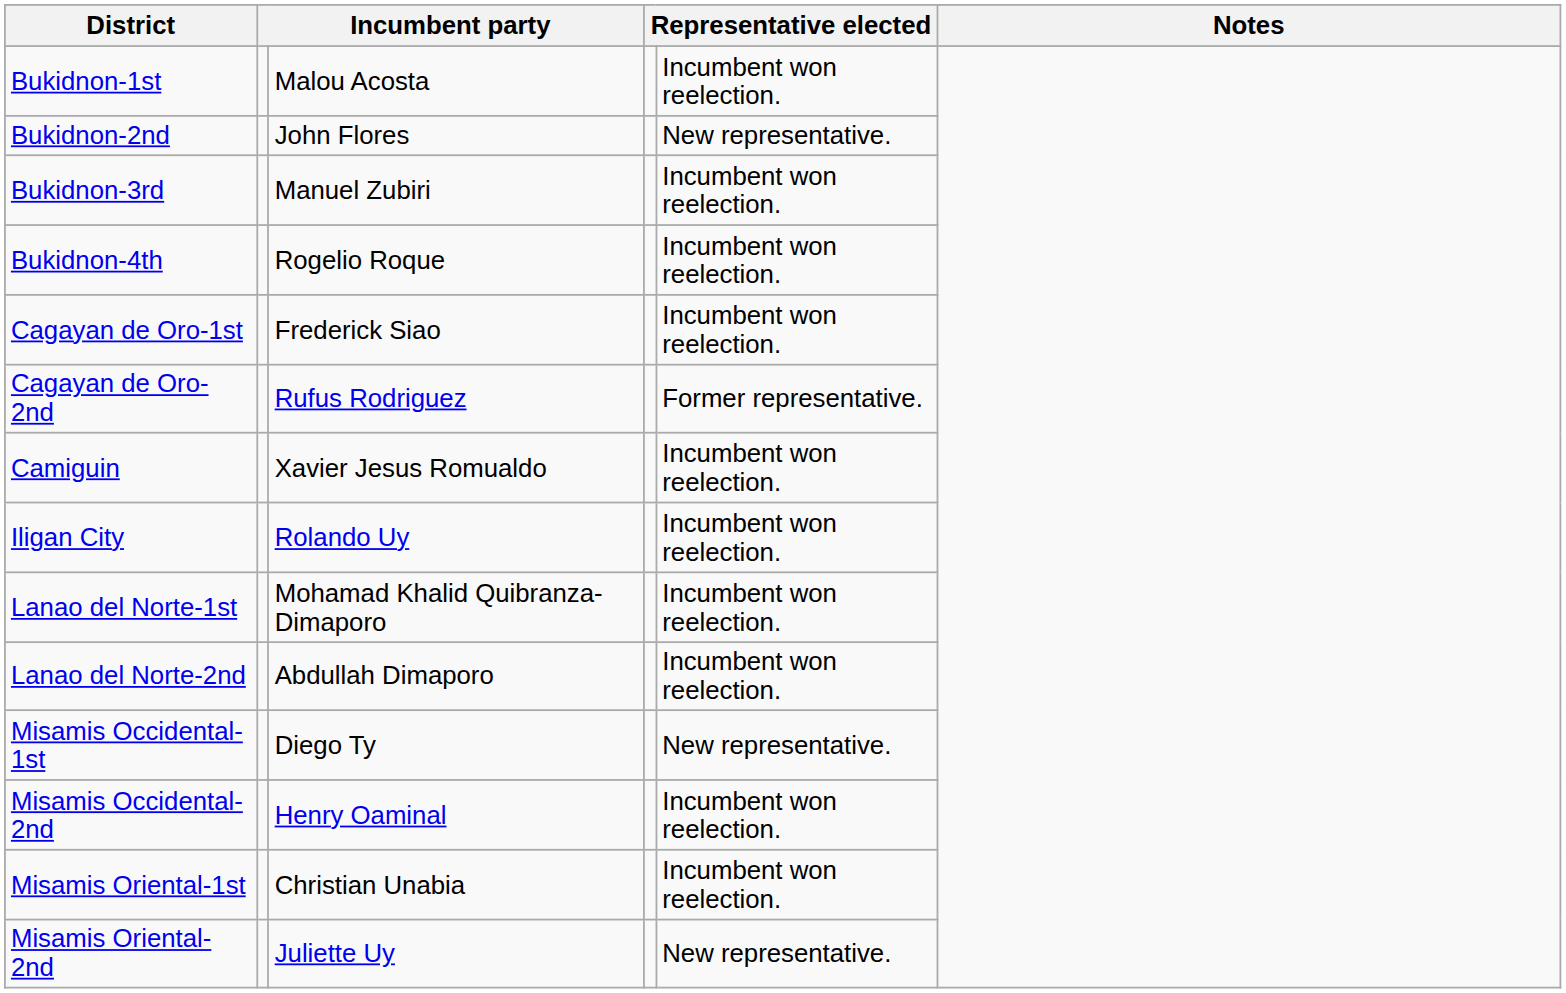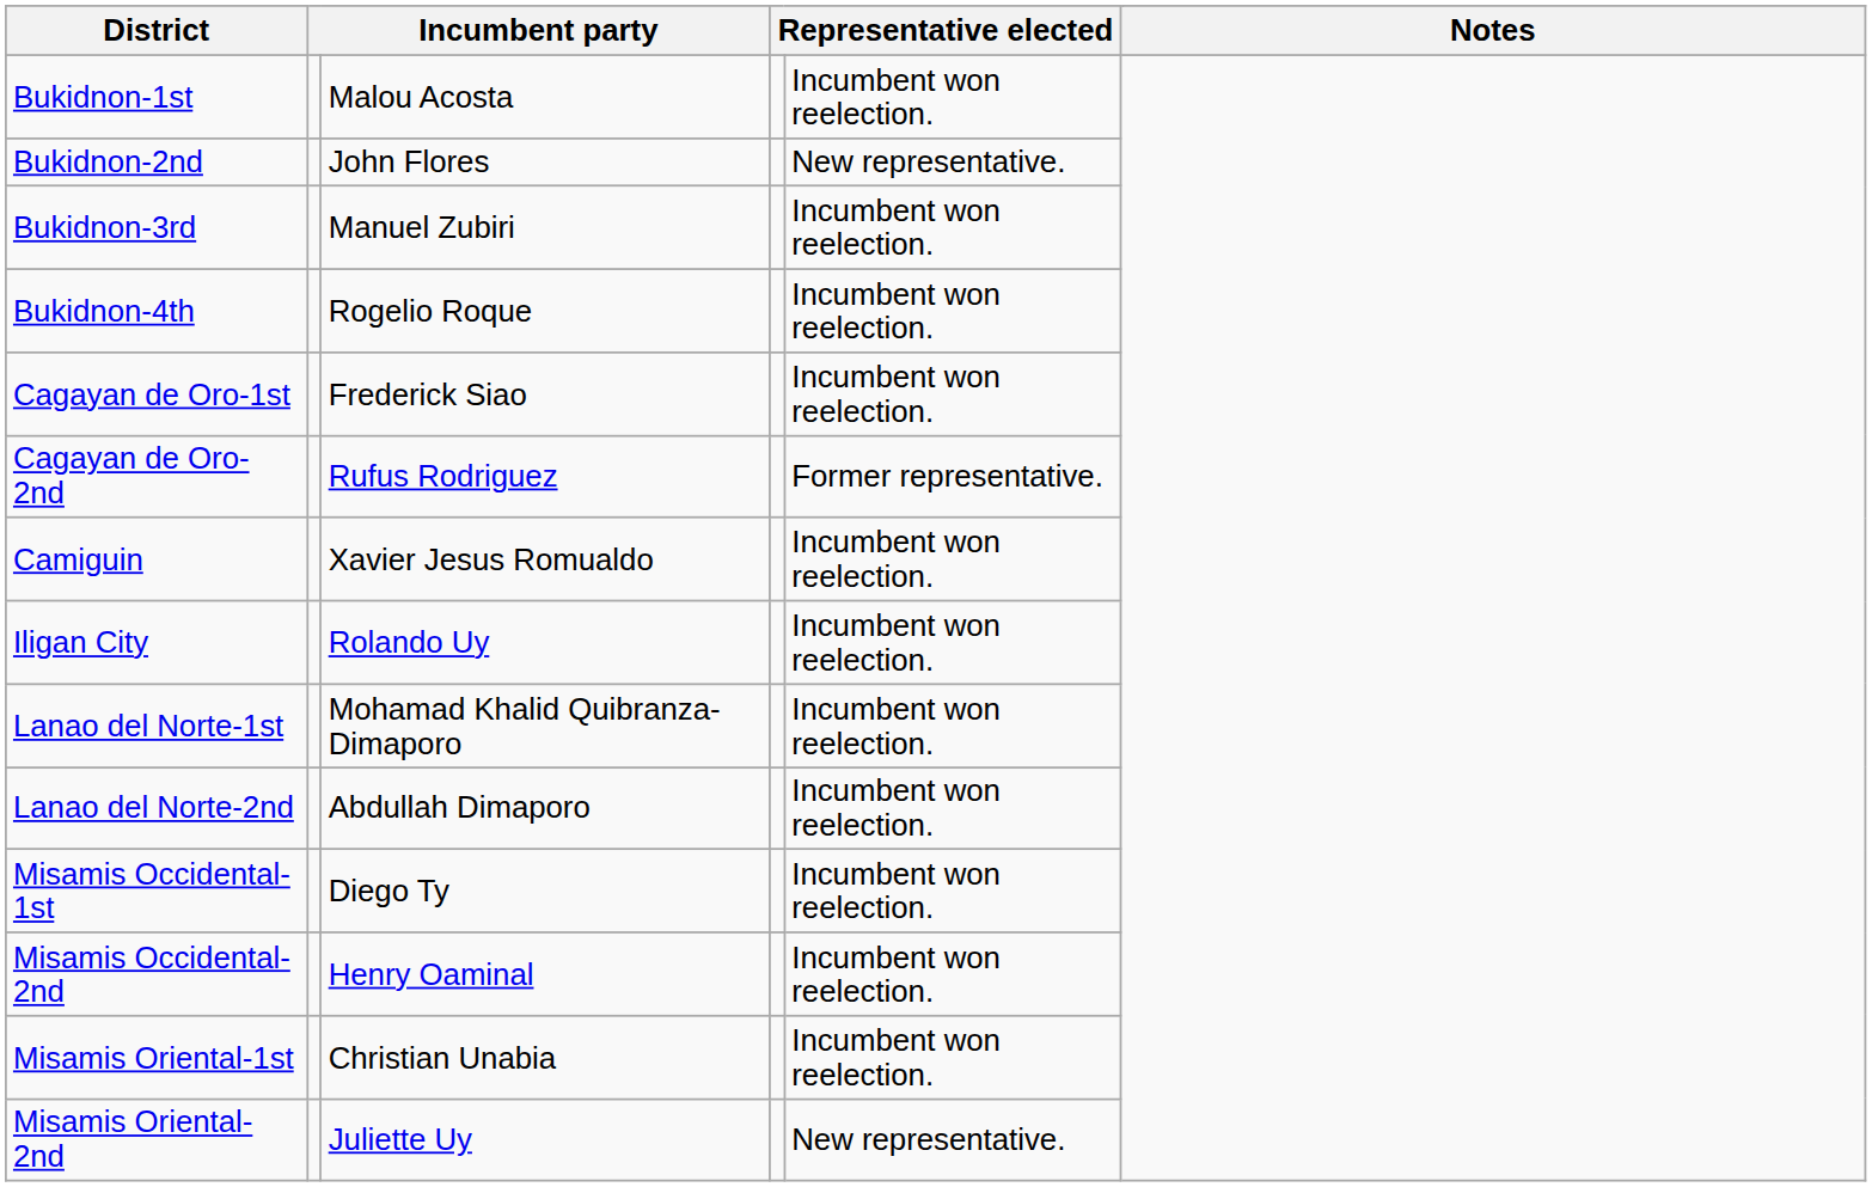 <table class=wikitable style="font-size:90%;">
 <tr>
 <th>District</th>
 <th colspan=2>Incumbent party</th>
 <th colspan=3>Representative elected</th>
 <th width=40%>Notes</th>
 </tr>
 <tr>
 <td><a href='#'>Bukidnon-1st</a></td>
 <td></td>
 <td>Malou Acosta</td>
 <td></td>
 <td>Incumbent won reelection.</td>
 </tr>
 <tr>
 <td><a href='#'>Bukidnon-2nd</a></td>
 <td></td>
 <td>John Flores</td>
 <td></td>
 <td>New representative.</td>
 </tr>
 <tr>
 <td><a href='#'>Bukidnon-3rd</a></td>
 <td></td>
 <td>Manuel Zubiri</td>
 <td></td>
 <td>Incumbent won reelection.</td>
 </tr>
 <tr>
 <td><a href='#'>Bukidnon-4th</a></td>
 <td></td>
 <td>Rogelio Roque</td>
 <td></td>
 <td>Incumbent won reelection.</td>
 </tr>
 <tr>
 <td><a href='#'>Cagayan de Oro-1st</a></td>
 <td></td>
 <td>Frederick Siao</td>
 <td></td>
 <td>Incumbent won reelection.</td>
 </tr>
 <tr>
 <td><a href='#'>Cagayan de Oro-2nd</a></td>
 <td></td>
 <td><a href='#'>Rufus Rodriguez</a></td>
 <td></td>
 <td>Former representative.</td>
 </tr>
 <tr>
 <td><a href='#'>Camiguin</a></td>
 <td></td>
 <td>Xavier Jesus Romualdo</td>
 <td></td>
 <td>Incumbent won reelection.</td>
 </tr>
 <tr>
 <td><a href='#'>Iligan City</a></td>
 <td></td>
 <td><a href='#'>Rolando Uy</a></td>
 <td></td>
 <td>Incumbent won reelection.</td>
 </tr>
 <tr>
 <td><a href='#'>Lanao del Norte-1st</a></td>
 <td></td>
 <td>Mohamad Khalid Quibranza-Dimaporo</td>
 <td></td>
 <td>Incumbent won reelection.</td>
 </tr>
 <tr>
 <td><a href='#'>Lanao del Norte-2nd</a></td>
 <td></td>
 <td>Abdullah Dimaporo</td>
 <td></td>
 <td>Incumbent won reelection.</td>
 </tr>
 <tr>
 <td><a href='#'>Misamis Occidental-1st</a></td>
 <td></td>
 <td>Diego Ty</td>
 <td></td>
-<td>New representative.</td>
+<td>Incumbent won reelection.</td>
 </tr>
 <tr>
 <td><a href='#'>Misamis Occidental-2nd</a></td>
 <td></td>
 <td><a href='#'>Henry Oaminal</a></td>
 <td></td>
 <td>Incumbent won reelection.</td>
 </tr>
 <tr>
 <td><a href='#'>Misamis Oriental-1st</a></td>
 <td></td>
 <td>Christian Unabia</td>
 <td></td>
 <td>Incumbent won reelection.</td>
 </tr>
 <tr>
 <td><a href='#'>Misamis Oriental-2nd</a></td>
 <td></td>
 <td><a href='#'>Juliette Uy</a></td>
 <td></td>
 <td>New representative.</td>
 </tr>
 </table>
